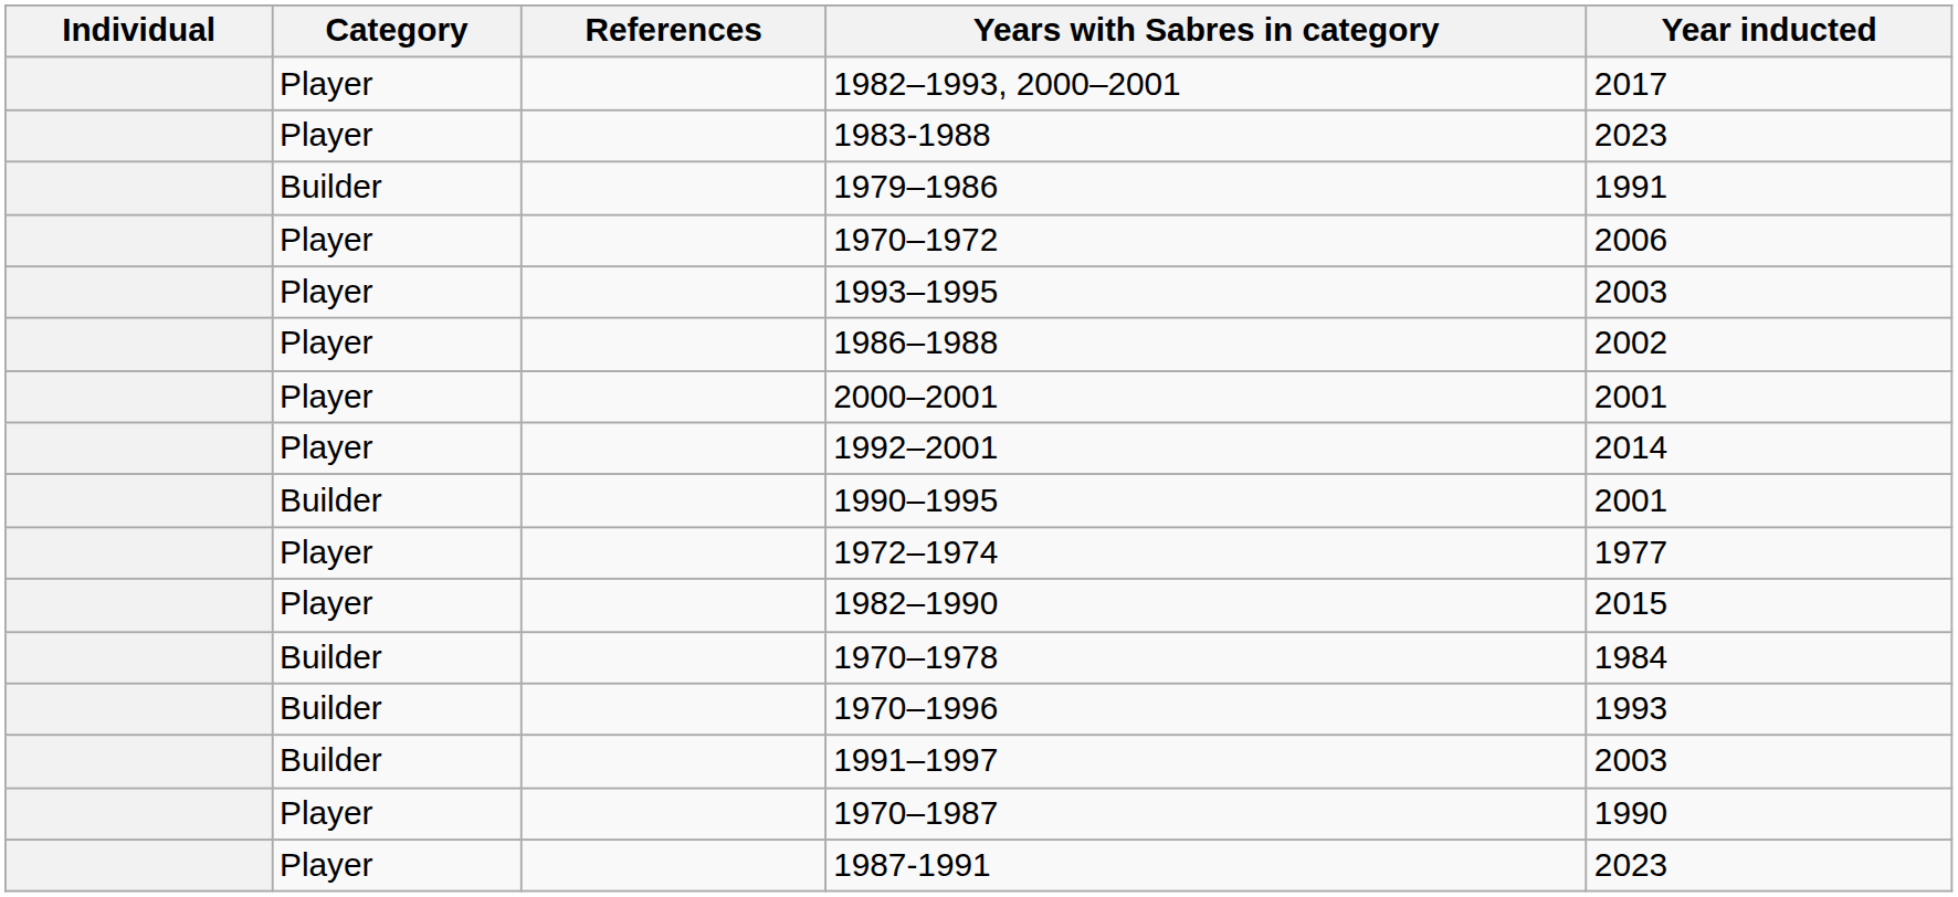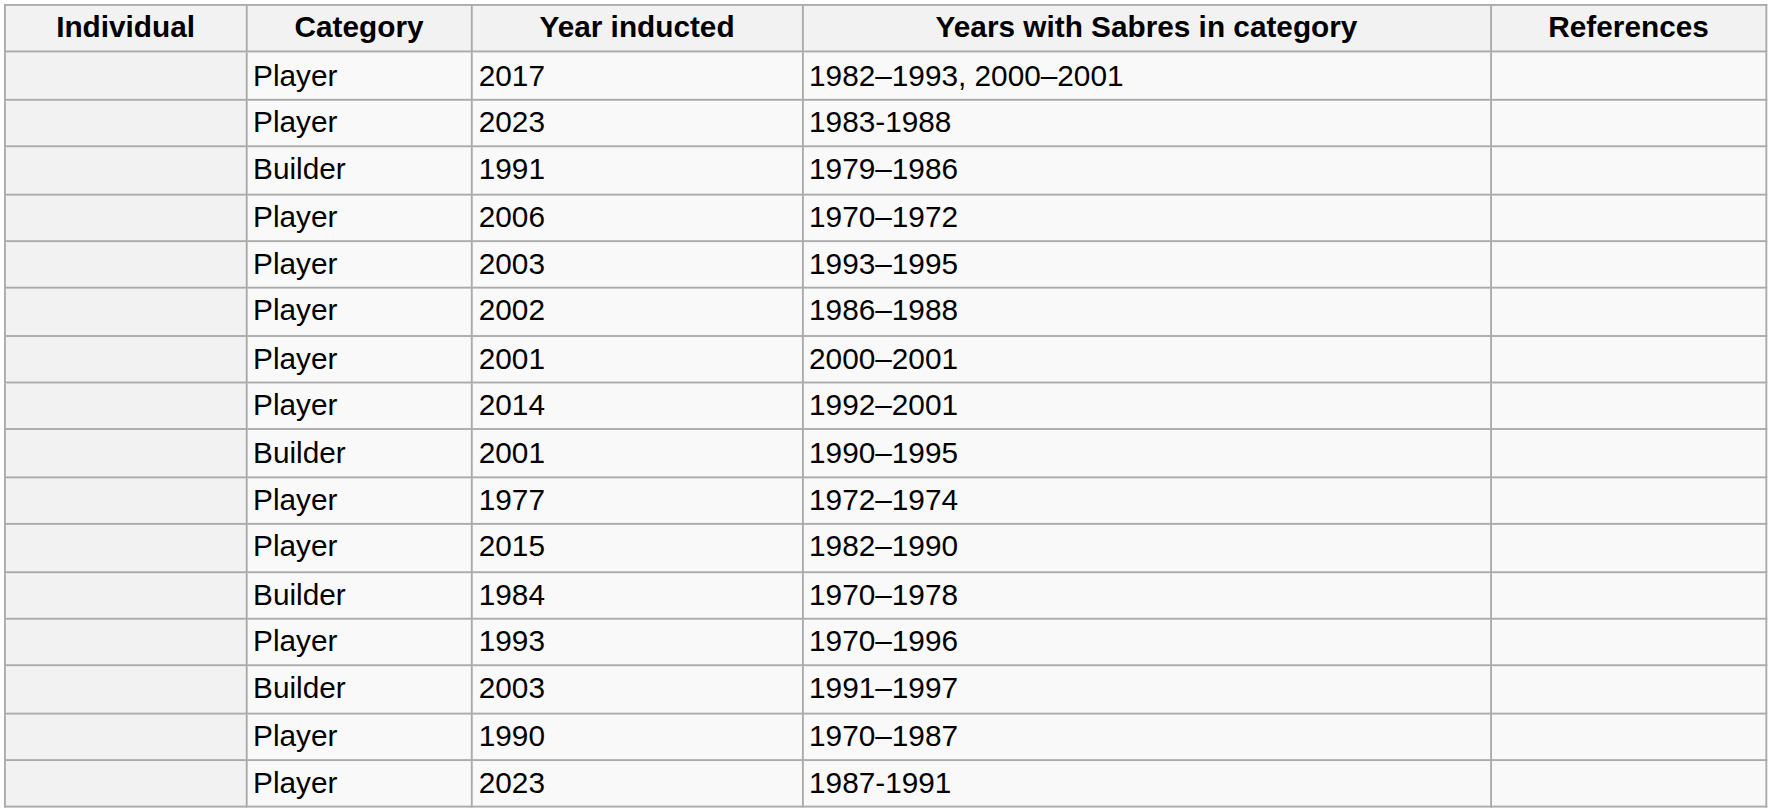 <table class="wikitable sortable" width="75%">
 <tr>
 <th scope="col">Individual</th>
 <th scope="col">Category</th>
+<th scope="col">Year inducted</th>
+<th scope="col">Years with Sabres in category</th>
 <th scope="col" class="unsortable">References</th>
-<th scope="col">Years with Sabres in category</th>
-<th scope="col">Year inducted</th>
 </tr>
 <tr>
 <th scope="row"></th>
 <td>Player</td>
+<td>2017</td>
+<td>1982–1993, 2000–2001</td>
 <td></td>
-<td>1982–1993, 2000–2001</td>
-<td>2017</td>
 </tr>
 <tr>
 <th scope="row"></th>
 <td>Player</td>
+<td>2023</td>
+<td>1983-1988</td>
 <td></td>
-<td>1983-1988</td>
-<td>2023</td>
 </tr>
 <tr>
 <th scope="row"></th>
 <td>Builder</td>
+<td>1991</td>
+<td>1979–1986</td>
 <td></td>
-<td>1979–1986</td>
-<td>1991</td>
 </tr>
 <tr>
 <th scope="row"></th>
 <td>Player</td>
+<td>2006</td>
+<td>1970–1972</td>
 <td></td>
-<td>1970–1972</td>
-<td>2006</td>
 </tr>
 <tr>
 <th scope="row"></th>
 <td>Player</td>
+<td>2003</td>
+<td>1993–1995</td>
 <td></td>
-<td>1993–1995</td>
-<td>2003</td>
 </tr>
 <tr>
 <th scope="row"></th>
 <td>Player</td>
+<td>2002</td>
+<td>1986–1988</td>
 <td></td>
-<td>1986–1988</td>
-<td>2002</td>
 </tr>
 <tr>
 <th scope="row"></th>
 <td>Player</td>
+<td>2001</td>
+<td>2000–2001</td>
 <td></td>
-<td>2000–2001</td>
-<td>2001</td>
 </tr>
 <tr>
 <th scope="row"></th>
 <td>Player</td>
+<td>2014</td>
+<td>1992–2001</td>
 <td></td>
-<td>1992–2001</td>
-<td>2014</td>
 </tr>
 <tr>
 <th scope="row"></th>
 <td>Builder</td>
+<td>2001</td>
+<td>1990–1995</td>
 <td></td>
-<td>1990–1995</td>
-<td>2001</td>
 </tr>
 <tr>
 <th scope="row"></th>
 <td>Player</td>
+<td>1977</td>
+<td>1972–1974</td>
 <td></td>
-<td>1972–1974</td>
-<td>1977</td>
 </tr>
 <tr>
 <th scope="row"></th>
 <td>Player</td>
+<td>2015</td>
+<td>1982–1990</td>
 <td></td>
-<td>1982–1990</td>
-<td>2015</td>
 </tr>
 <tr>
 <th scope="row"></th>
 <td>Builder</td>
+<td>1984</td>
+<td>1970–1978</td>
 <td></td>
-<td>1970–1978</td>
-<td>1984</td>
+</tr>
+<tr>
+<th scope="row"></th>
+<td>Player</td>
+<td>1993</td>
+<td>1970–1996</td>
+<td></td>
 </tr>
 <tr>
 <th scope="row"></th>
 <td>Builder</td>
+<td>2003</td>
+<td>1991–1997</td>
 <td></td>
-<td>1970–1996</td>
-<td>1993</td>
-</tr>
-<tr>
-<th scope="row"></th>
-<td>Builder</td>
-<td></td>
-<td>1991–1997</td>
-<td>2003</td>
 </tr>
 <tr>
 <th scope="row"></th>
 <td>Player</td>
+<td>1990</td>
+<td>1970–1987</td>
 <td></td>
-<td>1970–1987</td>
-<td>1990</td>
 </tr>
 <tr>
 <th scope="row"></th>
 <td>Player</td>
+<td>2023</td>
+<td>1987-1991</td>
 <td></td>
-<td>1987-1991</td>
-<td>2023</td>
 </tr>
 </table>
